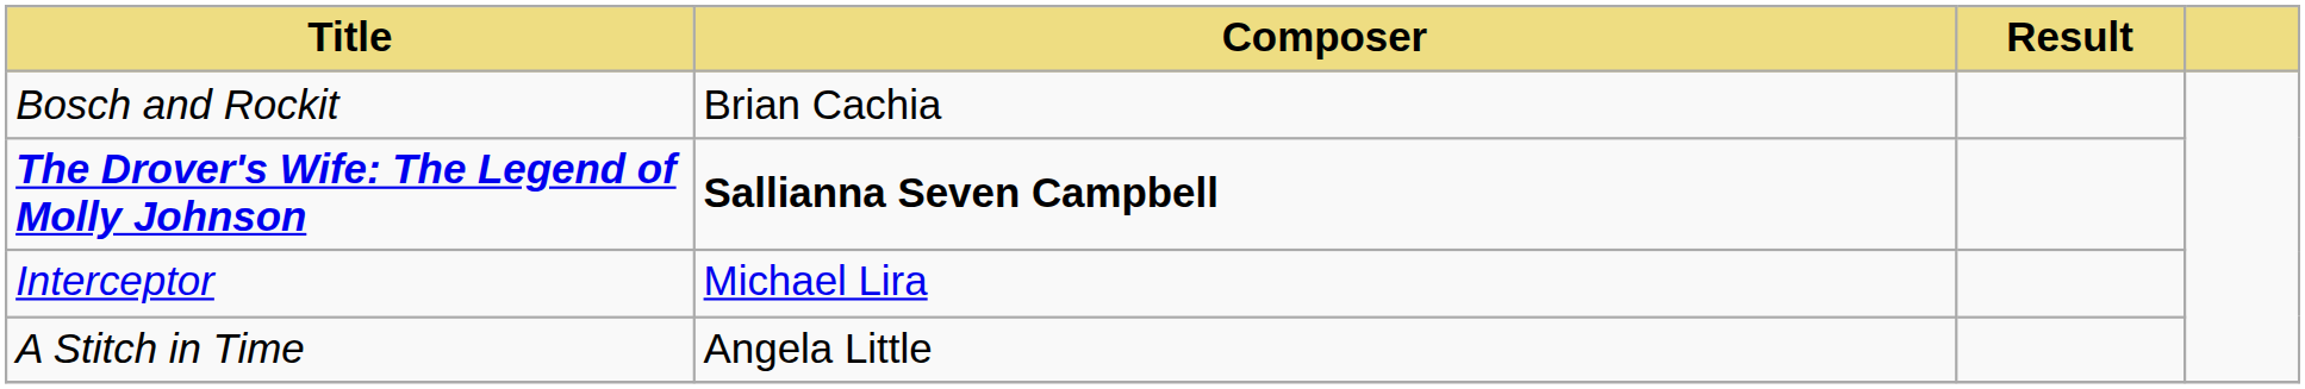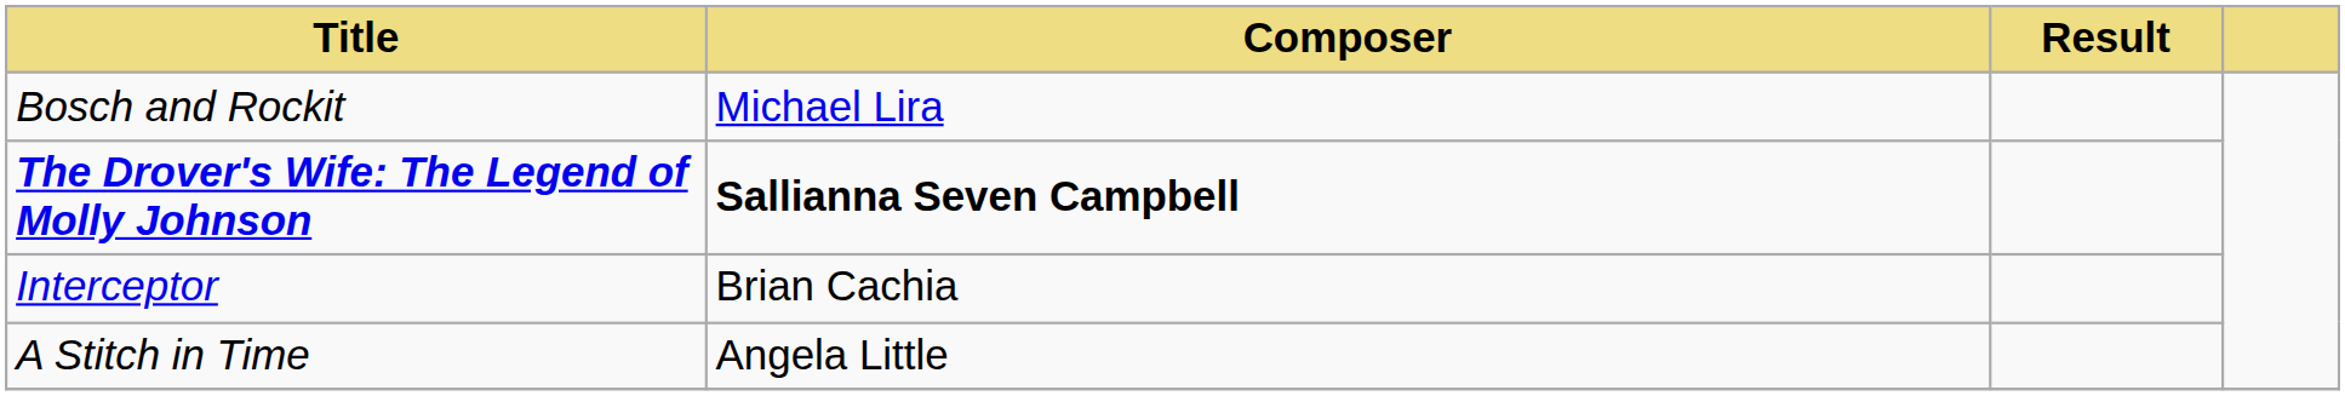 <table class="wikitable" width=100%>
 <tr>
 <th style="width:30%;background:#EEDD82;">Title</th>
 <th style="width:55%;background:#EEDD82;">Composer</th>
 <th style="width:10%;background:#EEDD82;">Result</th>
 <th style="width:5%;background:#EEDD82;"></th>
 </tr>
 <tr>
 <td><em>Bosch and Rockit</em></td>
-<td>Brian Cachia</td>
+<td><a href='#'>Michael Lira</a></td>
 <td></td>
 <td rowspan="4"><br></td>
 </tr>
 <tr>
 <td><strong><em><a href='#'>The Drover's Wife: The Legend of Molly Johnson</a></em></strong></td>
 <td><strong>Sallianna Seven Campbell</strong></td>
 <td></td>
 </tr>
 <tr>
 <td><em><a href='#'>Interceptor</a></em></td>
-<td><a href='#'>Michael Lira</a></td>
+<td>Brian Cachia</td>
 <td></td>
 </tr>
 <tr>
 <td><em>A Stitch in Time</em></td>
 <td>Angela Little</td>
 <td></td>
 </tr>
 <tr>
 </tr>
 </table>
